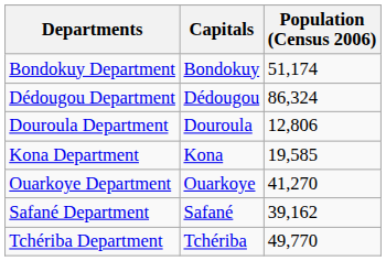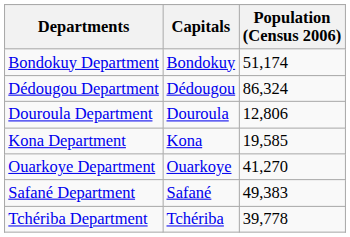 <table class="wikitable">
 <tr>
 </tr>
 <tr>
 <th>Departments</th>
 <th>Capitals</th>
 <th>Population <br>(Census 2006)</th>
 </tr>
 <tr>
 <td><a href='#'>Bondokuy Department</a></td>
 <td><a href='#'>Bondokuy</a></td>
 <td>51,174</td>
 </tr>
 <tr>
 <td><a href='#'>Dédougou Department</a></td>
 <td><a href='#'>Dédougou</a></td>
 <td>86,324</td>
 </tr>
 <tr>
 <td><a href='#'>Douroula Department</a></td>
 <td><a href='#'>Douroula</a></td>
 <td>12,806</td>
 </tr>
 <tr>
 <td><a href='#'>Kona Department</a></td>
 <td><a href='#'>Kona</a></td>
 <td>19,585</td>
 </tr>
 <tr>
 <td><a href='#'>Ouarkoye Department</a></td>
 <td><a href='#'>Ouarkoye</a></td>
 <td>41,270</td>
 </tr>
 <tr>
 <td><a href='#'>Safané Department</a></td>
 <td><a href='#'>Safané</a></td>
-<td>39,162</td>
+<td>49,383</td>
 </tr>
 <tr>
 <td><a href='#'>Tchériba Department</a></td>
 <td><a href='#'>Tchériba</a></td>
-<td>49,770</td>
+<td>39,778</td>
 </tr>
 </table>
